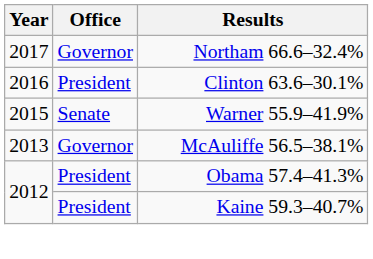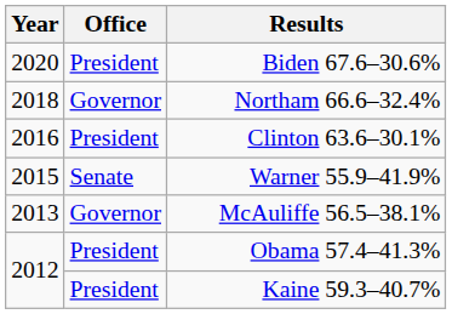 <table class=wikitable>
 <tr>
 <th width="30">Year</th>
 <th width="60">Office</th>
 <th width="180">Results</th>
 </tr>
 <tr>
-<td>2017</td>
+<td>2020</td>
+<td><a href='#'>President</a></td>
+<td align="right" ><a href='#'>Biden</a> 67.6–30.6%</td>
+</tr>
+<tr>
+<td>2018</td>
 <td><a href='#'>Governor</a></td>
 <td align="right" ><a href='#'>Northam</a> 66.6–32.4%</td>
 </tr>
 <tr>
 <td>2016</td>
 <td><a href='#'>President</a></td>
 <td align="right" ><a href='#'>Clinton</a> 63.6–30.1%</td>
 </tr>
 <tr>
 <td>2015</td>
 <td><a href='#'>Senate</a></td>
 <td align="right" ><a href='#'>Warner</a> 55.9–41.9%</td>
 </tr>
 <tr>
 <td>2013</td>
 <td><a href='#'>Governor</a></td>
 <td align="right" ><a href='#'>McAuliffe</a> 56.5–38.1%</td>
 </tr>
 <tr>
 <td rowspan="2">2012</td>
 <td><a href='#'>President</a></td>
 <td align="right" ><a href='#'>Obama</a> 57.4–41.3%</td>
 </tr>
 <tr>
 <td><a href='#'>President</a></td>
 <td align="right" ><a href='#'>Kaine</a> 59.3–40.7%</td>
 </tr>
 </table>
